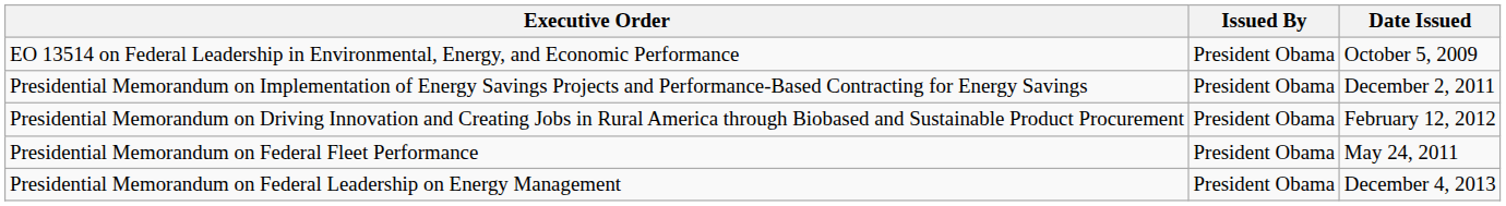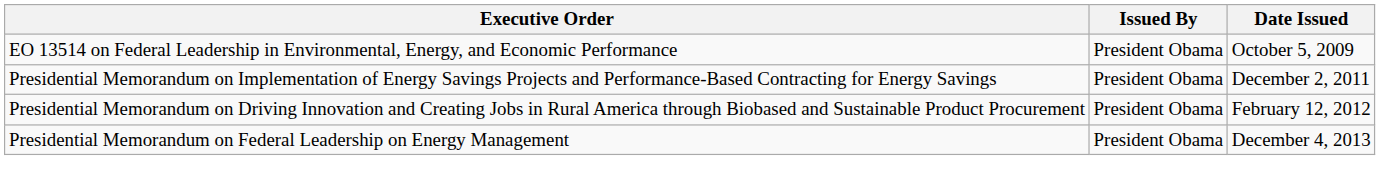 <table class="wikitable">
 <tr>
 <th>Executive Order</th>
 <th>Issued By</th>
 <th>Date Issued</th>
 </tr>
 <tr>
 <td>EO 13514 on Federal Leadership in Environmental, Energy, and Economic Performance</td>
 <td>President Obama</td>
 <td>October 5, 2009</td>
 </tr>
 <tr>
 <td>Presidential Memorandum on Implementation of Energy Savings Projects and Performance-Based Contracting for Energy Savings</td>
 <td>President Obama</td>
 <td>December 2, 2011</td>
 </tr>
 <tr>
 <td>Presidential Memorandum on Driving Innovation and Creating Jobs in Rural America through Biobased and Sustainable Product Procurement</td>
 <td>President Obama</td>
 <td>February 12, 2012</td>
 </tr>
 <tr>
-<td>Presidential Memorandum on Federal Fleet Performance</td>
-<td>President Obama</td>
-<td>May 24, 2011</td>
-</tr>
-<tr>
 <td>Presidential Memorandum on Federal Leadership on Energy Management</td>
 <td>President Obama</td>
 <td>December 4, 2013</td>
 </tr>
 </table>
